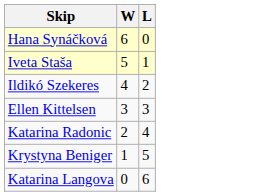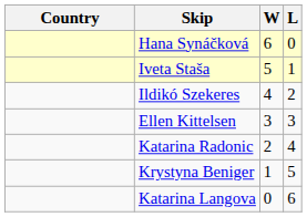 <table class="wikitable">
 <tr>
+<th bgcolor="#efefef" width="120">Country</th>
 <th bgcolor="#efefef">Skip</th>
 <th bgcolor="#efefef">W</th>
 <th bgcolor="#efefef">L</th>
 </tr>
 <tr bgcolor="#ffffcc">
+<td></td>
 <td><a href='#'>Hana Synáčková</a></td>
 <td>6</td>
 <td>0</td>
 </tr>
 <tr bgcolor="#ffffcc">
+<td></td>
 <td><a href='#'>Iveta Staša</a></td>
 <td>5</td>
 <td>1</td>
 </tr>
 <tr>
+<td></td>
 <td><a href='#'>Ildikó Szekeres</a></td>
 <td>4</td>
 <td>2</td>
 </tr>
 <tr>
+<td></td>
 <td><a href='#'>Ellen Kittelsen</a></td>
 <td>3</td>
 <td>3</td>
 </tr>
 <tr>
+<td></td>
 <td><a href='#'>Katarina Radonic</a></td>
 <td>2</td>
 <td>4</td>
 </tr>
 <tr>
+<td></td>
 <td><a href='#'>Krystyna Beniger</a></td>
 <td>1</td>
 <td>5</td>
 </tr>
 <tr>
+<td></td>
 <td><a href='#'>Katarina Langova</a></td>
 <td>0</td>
 <td>6</td>
 </tr>
 </table>
